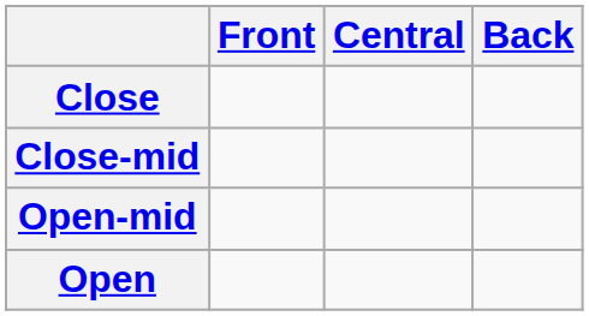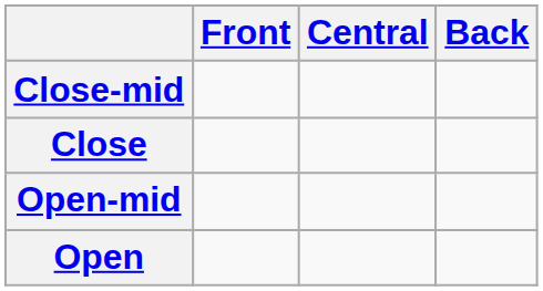 <table class="wikitable" style="text-align:center">
 <tr>
 <th></th>
 <th><a href='#'>Front</a></th>
 <th><a href='#'>Central</a></th>
 <th><a href='#'>Back</a></th>
 </tr>
 <tr>
+<th><a href='#'>Close-mid</a></th>
+<td> </td>
+<td></td>
+<td> </td>
+</tr>
+<tr>
 <th><a href='#'>Close</a></th>
 <td> </td>
 <td></td>
 <td></td>
-</tr>
-<tr>
-<th><a href='#'>Close-mid</a></th>
-<td> </td>
-<td></td>
-<td> </td>
 </tr>
 <tr>
 <th><a href='#'>Open-mid</a></th>
 <td></td>
 <td></td>
 <td></td>
 </tr>
 <tr>
 <th><a href='#'>Open</a></th>
 <td></td>
 <td> </td>
 <td></td>
 </tr>
 </table>
